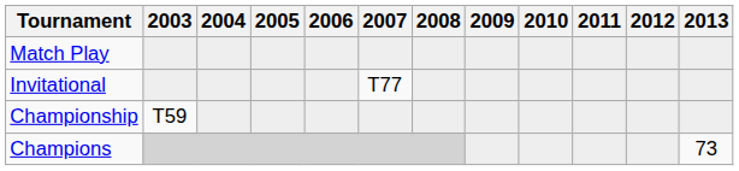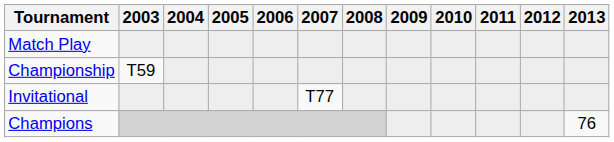 <table class="wikitable" style="text-align:center;">
 <tr>
 <th>Tournament</th>
 <th>2003</th>
 <th>2004</th>
 <th>2005</th>
 <th>2006</th>
 <th>2007</th>
 <th>2008</th>
 <th>2009</th>
 <th>2010</th>
 <th>2011</th>
 <th>2012</th>
 <th>2013</th>
 </tr>
 <tr>
 <td align="left"><a href='#'>Match Play</a></td>
 <td style="background:#eeeeee;"></td>
 <td style="background:#eeeeee;"></td>
 <td style="background:#eeeeee;"></td>
 <td style="background:#eeeeee;"></td>
 <td style="background:#eeeeee;"></td>
 <td style="background:#eeeeee;"></td>
 <td style="background:#eeeeee;"></td>
 <td style="background:#eeeeee;"></td>
 <td style="background:#eeeeee;"></td>
 <td style="background:#eeeeee;"></td>
 <td style="background:#eeeeee;"></td>
 </tr>
 <tr>
+<td align="left"><a href='#'>Championship</a></td>
+<td>T59</td>
+<td style="background:#eeeeee;"></td>
+<td style="background:#eeeeee;"></td>
+<td style="background:#eeeeee;"></td>
+<td style="background:#eeeeee;"></td>
+<td style="background:#eeeeee;"></td>
+<td style="background:#eeeeee;"></td>
+<td style="background:#eeeeee;"></td>
+<td style="background:#eeeeee;"></td>
+<td style="background:#eeeeee;"></td>
+<td style="background:#eeeeee;"></td>
+</tr>
+<tr>
 <td align="left"><a href='#'>Invitational</a></td>
 <td style="background:#eeeeee;"></td>
 <td style="background:#eeeeee;"></td>
 <td style="background:#eeeeee;"></td>
 <td style="background:#eeeeee;"></td>
 <td>T77</td>
 <td style="background:#eeeeee;"></td>
 <td style="background:#eeeeee;"></td>
 <td style="background:#eeeeee;"></td>
 <td style="background:#eeeeee;"></td>
 <td style="background:#eeeeee;"></td>
 <td style="background:#eeeeee;"></td>
 </tr>
 <tr>
-<td align="left"><a href='#'>Championship</a></td>
-<td>T59</td>
-<td style="background:#eeeeee;"></td>
-<td style="background:#eeeeee;"></td>
-<td style="background:#eeeeee;"></td>
-<td style="background:#eeeeee;"></td>
-<td style="background:#eeeeee;"></td>
-<td style="background:#eeeeee;"></td>
-<td style="background:#eeeeee;"></td>
-<td style="background:#eeeeee;"></td>
-<td style="background:#eeeeee;"></td>
-<td style="background:#eeeeee;"></td>
-</tr>
-<tr>
 <td align="left"><a href='#'>Champions</a></td>
 <td colspan=6 style="background:#D3D3D3;"></td>
 <td style="background:#eeeeee;"></td>
 <td style="background:#eeeeee;"></td>
 <td style="background:#eeeeee;"></td>
 <td style="background:#eeeeee;"></td>
-<td>73</td>
+<td>76</td>
 </tr>
 </table>
